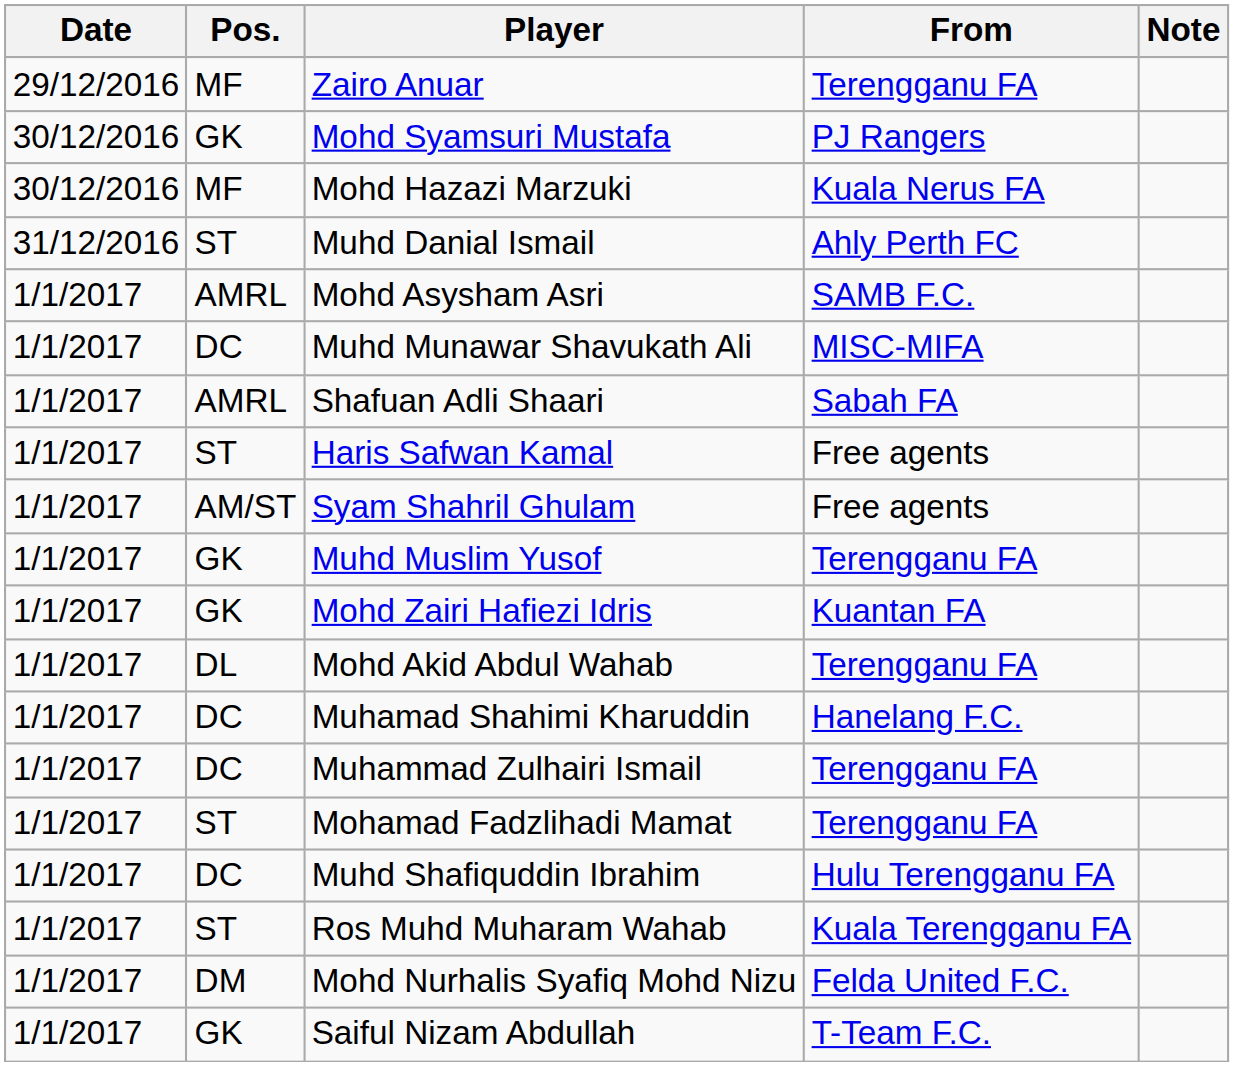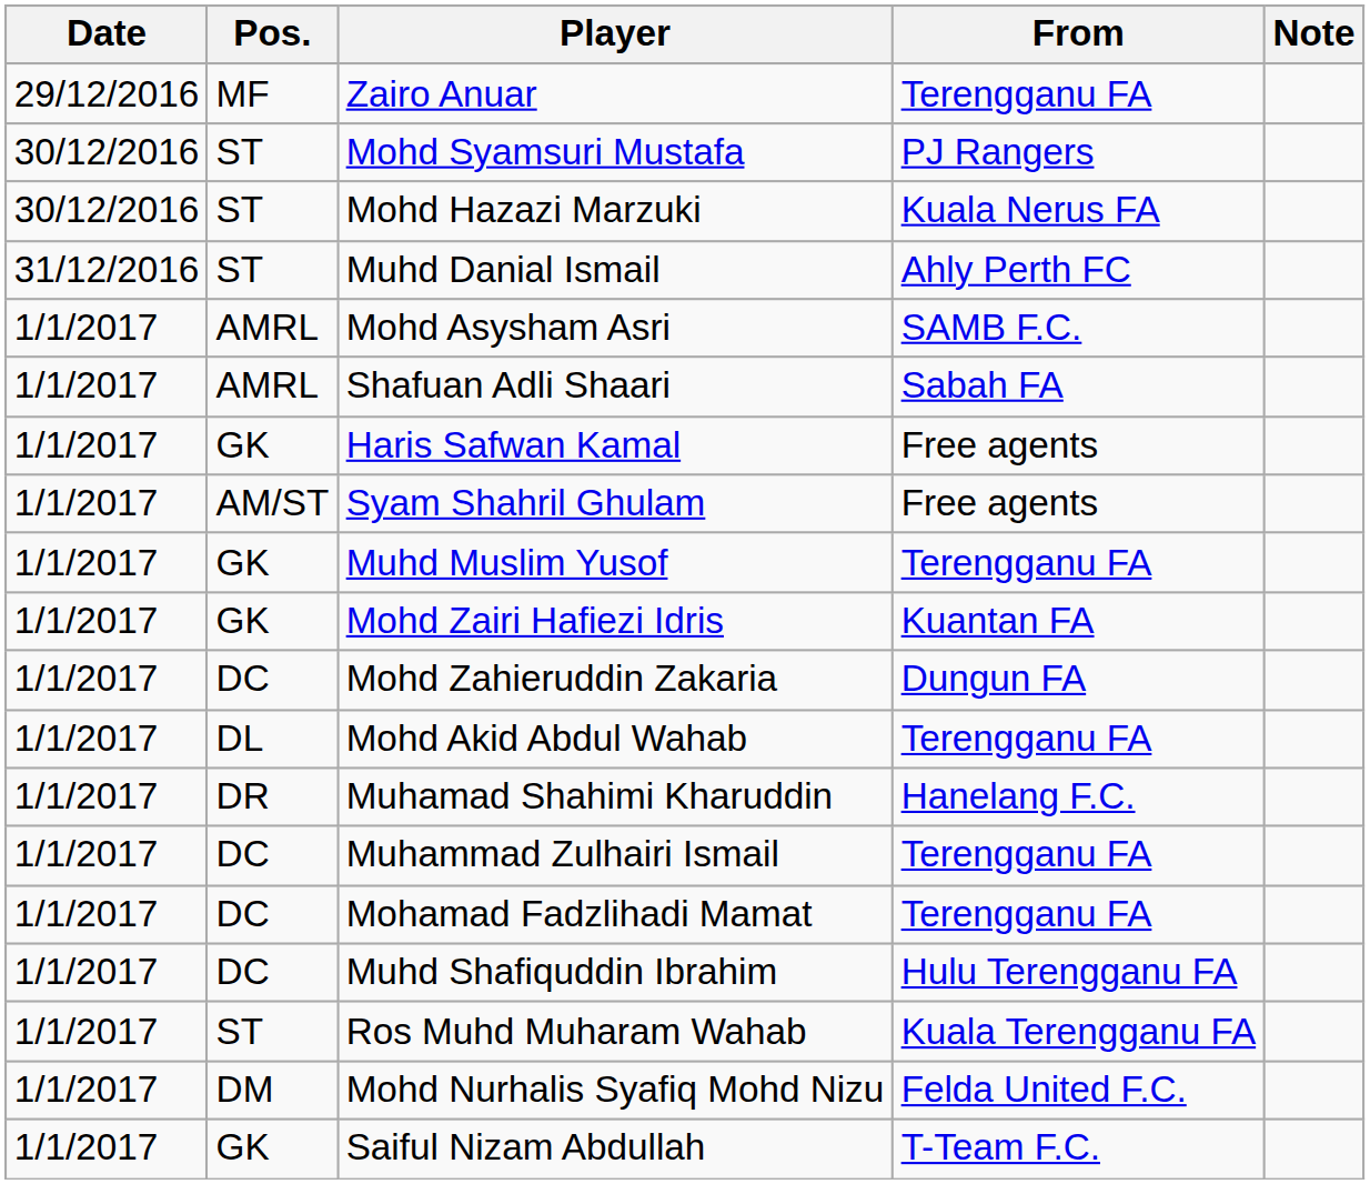 <table class="wikitable sortable">
 <tr>
 <th>Date</th>
 <th>Pos.</th>
 <th>Player</th>
 <th>From</th>
 <th>Note</th>
 </tr>
 <tr>
 <td>29/12/2016</td>
 <td>MF</td>
 <td> <a href='#'>Zairo Anuar</a></td>
 <td> <a href='#'>Terengganu FA</a></td>
 <td></td>
 </tr>
 <tr>
 <td>30/12/2016</td>
-<td>GK</td>
+<td>ST</td>
 <td> <a href='#'>Mohd Syamsuri Mustafa</a></td>
 <td> <a href='#'>PJ Rangers</a></td>
 <td></td>
 </tr>
 <tr>
 <td>30/12/2016</td>
-<td>MF</td>
+<td>ST</td>
 <td> Mohd Hazazi Marzuki</td>
 <td> <a href='#'>Kuala Nerus FA</a></td>
 <td></td>
 </tr>
 <tr>
 <td>31/12/2016</td>
 <td>ST</td>
 <td> Muhd Danial Ismail</td>
 <td> <a href='#'>Ahly Perth FC</a></td>
 <td></td>
 </tr>
 <tr>
 <td>1/1/2017</td>
 <td>AMRL</td>
 <td> Mohd Asysham Asri</td>
 <td> <a href='#'>SAMB F.C.</a></td>
 <td></td>
 </tr>
 <tr>
 <td>1/1/2017</td>
-<td>DC</td>
-<td> Muhd Munawar Shavukath Ali</td>
-<td> <a href='#'>MISC-MIFA</a></td>
-<td></td>
-</tr>
-<tr>
-<td>1/1/2017</td>
 <td>AMRL</td>
 <td> Shafuan Adli Shaari</td>
 <td> <a href='#'>Sabah FA</a></td>
 <td></td>
 </tr>
 <tr>
 <td>1/1/2017</td>
-<td>ST</td>
+<td>GK</td>
 <td> <a href='#'>Haris Safwan Kamal</a></td>
 <td> Free agents</td>
 <td></td>
 </tr>
 <tr>
 <td>1/1/2017</td>
 <td>AM/ST</td>
 <td> <a href='#'>Syam Shahril Ghulam</a></td>
 <td> Free agents</td>
 <td></td>
 </tr>
 <tr>
 <td>1/1/2017</td>
 <td>GK</td>
 <td> <a href='#'>Muhd Muslim Yusof</a></td>
 <td> <a href='#'>Terengganu FA</a></td>
 <td></td>
 </tr>
 <tr>
 <td>1/1/2017</td>
 <td>GK</td>
 <td> <a href='#'>Mohd Zairi Hafiezi Idris</a></td>
 <td> <a href='#'>Kuantan FA</a></td>
 <td></td>
 </tr>
 <tr>
 <td>1/1/2017</td>
+<td>DC</td>
+<td> Mohd Zahieruddin Zakaria</td>
+<td> <a href='#'>Dungun FA</a></td>
+<td></td>
+</tr>
+<tr>
+<td>1/1/2017</td>
 <td>DL</td>
 <td> Mohd Akid Abdul Wahab</td>
 <td> <a href='#'>Terengganu FA</a></td>
 <td></td>
 </tr>
 <tr>
 <td>1/1/2017</td>
-<td>DC</td>
+<td>DR</td>
 <td> Muhamad Shahimi Kharuddin</td>
 <td> <a href='#'>Hanelang F.C.</a></td>
 <td></td>
 </tr>
 <tr>
 <td>1/1/2017</td>
 <td>DC</td>
 <td> Muhammad Zulhairi Ismail</td>
 <td> <a href='#'>Terengganu FA</a></td>
 <td></td>
 </tr>
 <tr>
 <td>1/1/2017</td>
-<td>ST</td>
+<td>DC</td>
 <td> Mohamad Fadzlihadi Mamat</td>
 <td> <a href='#'>Terengganu FA</a></td>
 <td></td>
 </tr>
 <tr>
 <td>1/1/2017</td>
 <td>DC</td>
 <td> Muhd Shafiquddin Ibrahim</td>
 <td> <a href='#'>Hulu Terengganu FA</a></td>
 <td></td>
 </tr>
 <tr>
 <td>1/1/2017</td>
 <td>ST</td>
 <td> Ros Muhd Muharam Wahab</td>
 <td> <a href='#'>Kuala Terengganu FA</a></td>
 <td></td>
 </tr>
 <tr>
 <td>1/1/2017</td>
 <td>DM</td>
 <td> Mohd Nurhalis Syafiq Mohd Nizu</td>
 <td> <a href='#'>Felda United F.C.</a></td>
 <td></td>
 </tr>
 <tr>
 <td>1/1/2017</td>
 <td>GK</td>
 <td> Saiful Nizam Abdullah</td>
 <td> <a href='#'>T-Team F.C.</a></td>
 <td></td>
 </tr>
 </table>
